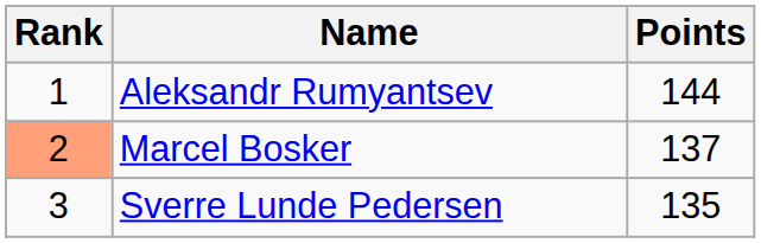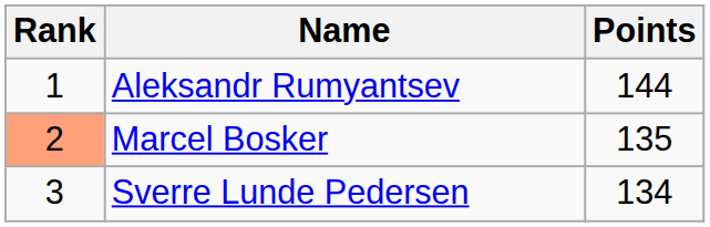 <table class="wikitable" border="1" style="text-align:center">
 <tr>
 <th width=30>Rank</th>
 <th width=220>Name</th>
 <th width=25>Points</th>
 </tr>
 <tr>
 <td>1</td>
 <td align="left"> <a href='#'>Aleksandr Rumyantsev</a></td>
 <td>144</td>
 </tr>
 <tr>
 <td style="background: lightsalmon;">2</td>
 <td align="left"> <a href='#'>Marcel Bosker</a></td>
-<td>137</td>
+<td>135</td>
 </tr>
 <tr>
 <td>3</td>
 <td align="left"> <a href='#'>Sverre Lunde Pedersen</a></td>
-<td>135</td>
+<td>134</td>
 </tr>
 </table>
